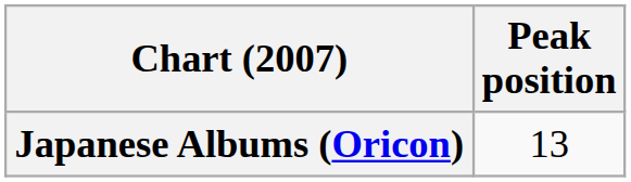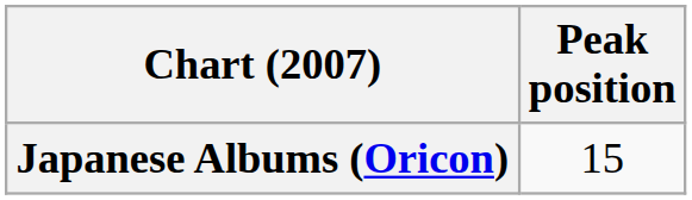 <table class="wikitable sortable plainrowheaders" style="text-align:center">
 <tr>
 <th scope="col">Chart (2007)</th>
 <th scope="col">Peak<br> position</th>
 </tr>
 <tr>
 <th scope="row">Japanese Albums (<a href='#'>Oricon</a>)</th>
-<td>13</td>
+<td>15</td>
 </tr>
 </table>
